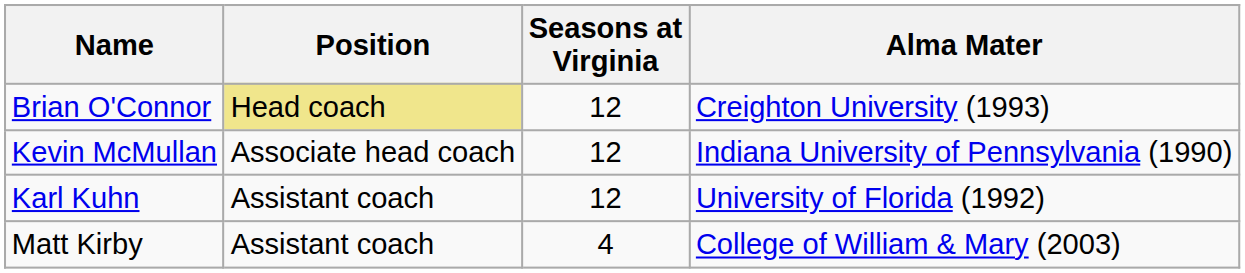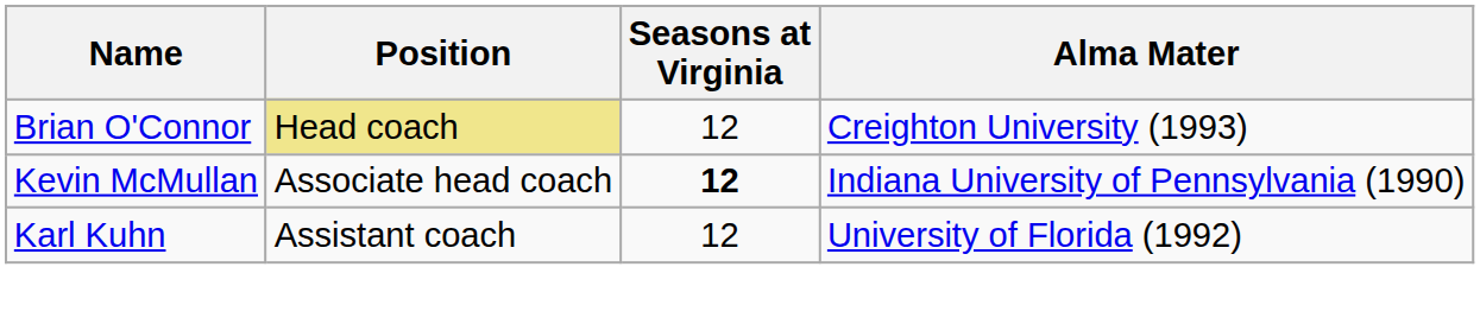 <table class="wikitable" border="1" style="font-size:90%;">
 <tr>
 <th>Name</th>
 <th>Position</th>
 <th>Seasons at<br>Virginia</th>
 <th>Alma Mater</th>
 </tr>
 <tr>
 <td><a href='#'>Brian O'Connor</a></td>
 <td style="background: khaki;">Head coach</td>
 <td align=center>12</td>
 <td><a href='#'>Creighton University</a> (1993)</td>
 </tr>
 <tr>
 <td><a href='#'>Kevin McMullan</a></td>
 <td>Associate head coach</td>
-<td align=center>12</td>
+<td align=center><strong>12</strong></td>
 <td><a href='#'>Indiana University of Pennsylvania</a> (1990)</td>
 </tr>
 <tr>
 <td><a href='#'>Karl Kuhn</a></td>
 <td>Assistant coach</td>
 <td align=center>12</td>
 <td><a href='#'>University of Florida</a> (1992)</td>
 </tr>
-<tr>
-<td>Matt Kirby</td>
-<td>Assistant coach</td>
-<td align=center>4</td>
-<td><a href='#'>College of William & Mary</a> (2003)</td>
-</tr>
 </table>
